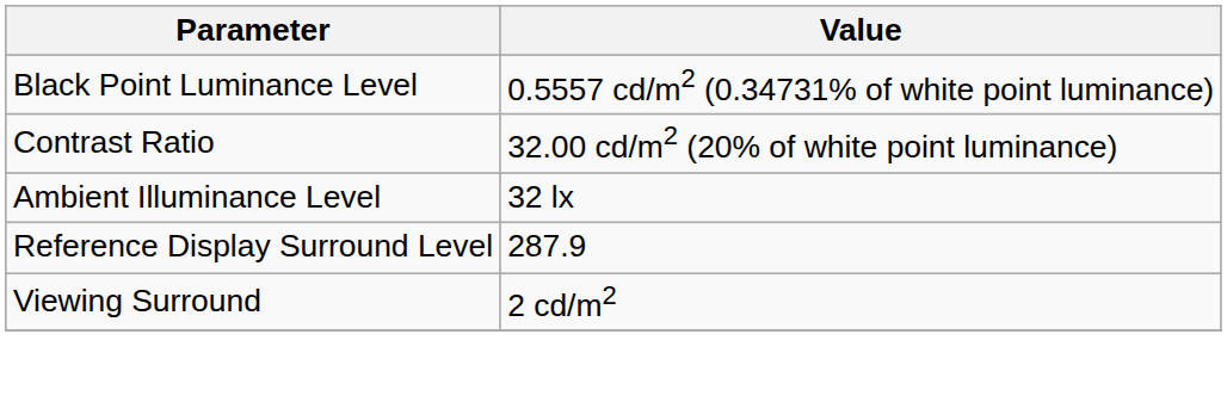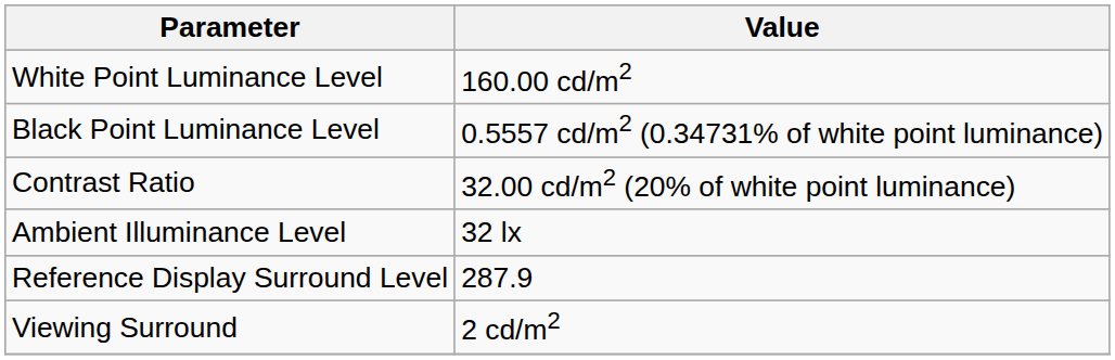 <table class="wikitable">
 <tr>
 <th>Parameter</th>
 <th>Value</th>
+</tr>
+<tr>
+<td>White Point Luminance Level</td>
+<td>160.00 cd/m<sup>2</sup></td>
 </tr>
 <tr>
 <td>Black Point Luminance Level</td>
 <td>0.5557 cd/m<sup>2</sup> (0.34731% of white point luminance)</td>
 </tr>
 <tr>
 <td>Contrast Ratio</td>
 <td>32.00 cd/m<sup>2</sup> (20% of white point luminance)</td>
 </tr>
 <tr>
 <td>Ambient Illuminance Level</td>
 <td>32 lx</td>
 </tr>
 <tr>
 <td>Reference Display Surround Level</td>
 <td>287.9</td>
 </tr>
 <tr>
 <td>Viewing Surround</td>
 <td>2 cd/m<sup>2</sup></td>
 </tr>
 <tr>
 </tr>
 </table>
